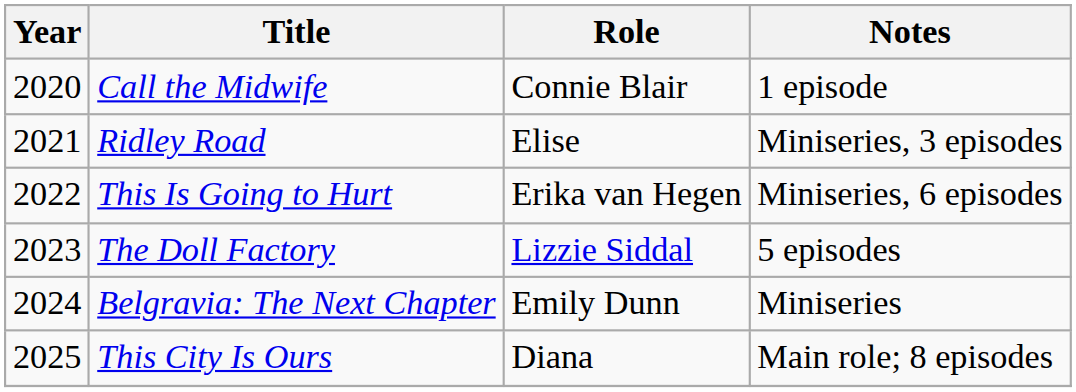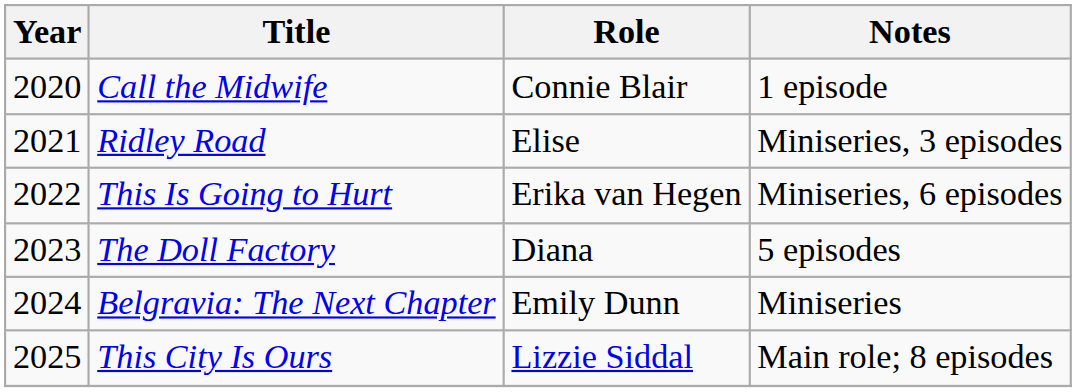 <table class="wikitable sortable">
 <tr>
 <th>Year</th>
 <th>Title</th>
 <th>Role</th>
 <th class="unsortable">Notes</th>
 </tr>
 <tr>
 <td>2020</td>
 <td><em><a href='#'>Call the Midwife</a></em></td>
 <td>Connie Blair</td>
 <td>1 episode</td>
 </tr>
 <tr>
 <td>2021</td>
 <td><em><a href='#'>Ridley Road</a></em></td>
 <td>Elise</td>
 <td>Miniseries, 3 episodes</td>
 </tr>
 <tr>
 <td>2022</td>
 <td><em><a href='#'>This Is Going to Hurt</a></em></td>
 <td>Erika van Hegen</td>
 <td>Miniseries, 6 episodes</td>
 </tr>
 <tr>
 <td>2023</td>
 <td><em><a href='#'>The Doll Factory</a></em></td>
-<td><a href='#'>Lizzie Siddal</a></td>
+<td>Diana</td>
 <td>5 episodes</td>
 </tr>
 <tr>
 <td>2024</td>
 <td><em><a href='#'>Belgravia: The Next Chapter</a></em></td>
 <td>Emily Dunn</td>
 <td>Miniseries</td>
 </tr>
 <tr>
 <td>2025</td>
 <td><em><a href='#'>This City Is Ours</a></em></td>
-<td>Diana</td>
+<td><a href='#'>Lizzie Siddal</a></td>
 <td>Main role; 8 episodes </td>
 </tr>
 <tr>
 </tr>
 </table>
